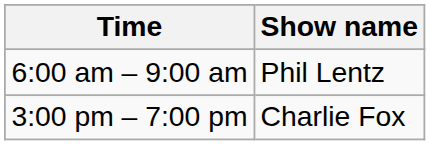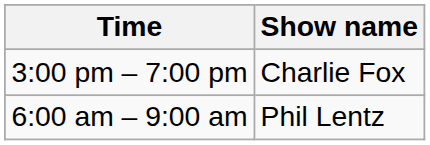 <table class="wikitable">
 <tr>
 <th>Time</th>
 <th>Show name</th>
 </tr>
 <tr>
+<td>3:00 pm – 7:00 pm</td>
+<td>Charlie Fox</td>
+</tr>
+<tr>
 <td>6:00 am – 9:00 am</td>
 <td>Phil Lentz</td>
 </tr>
-<tr>
-<td>3:00 pm – 7:00 pm</td>
-<td>Charlie Fox</td>
-</tr>
 </table>
